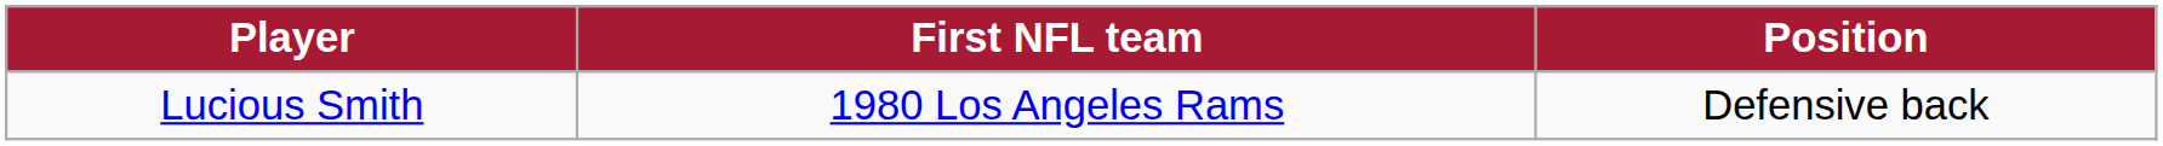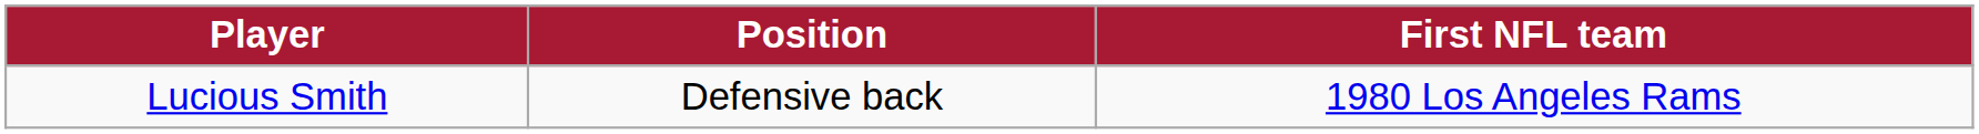 <table class="wikitable" width="65%">
 <tr>
 <th style="background:#A81933;color:#FFFFFF;">Player</th>
+<th style="background:#A81933;color:#FFFFFF;">Position</th>
 <th style="background:#A81933;color:#FFFFFF;">First NFL team</th>
-<th style="background:#A81933;color:#FFFFFF;">Position</th>
 </tr>
 <tr align="center" bgcolor="">
 <td><a href='#'>Lucious Smith</a></td>
+<td>Defensive back</td>
 <td><a href='#'>1980 Los Angeles Rams</a></td>
-<td>Defensive back</td>
 </tr>
 </table>
